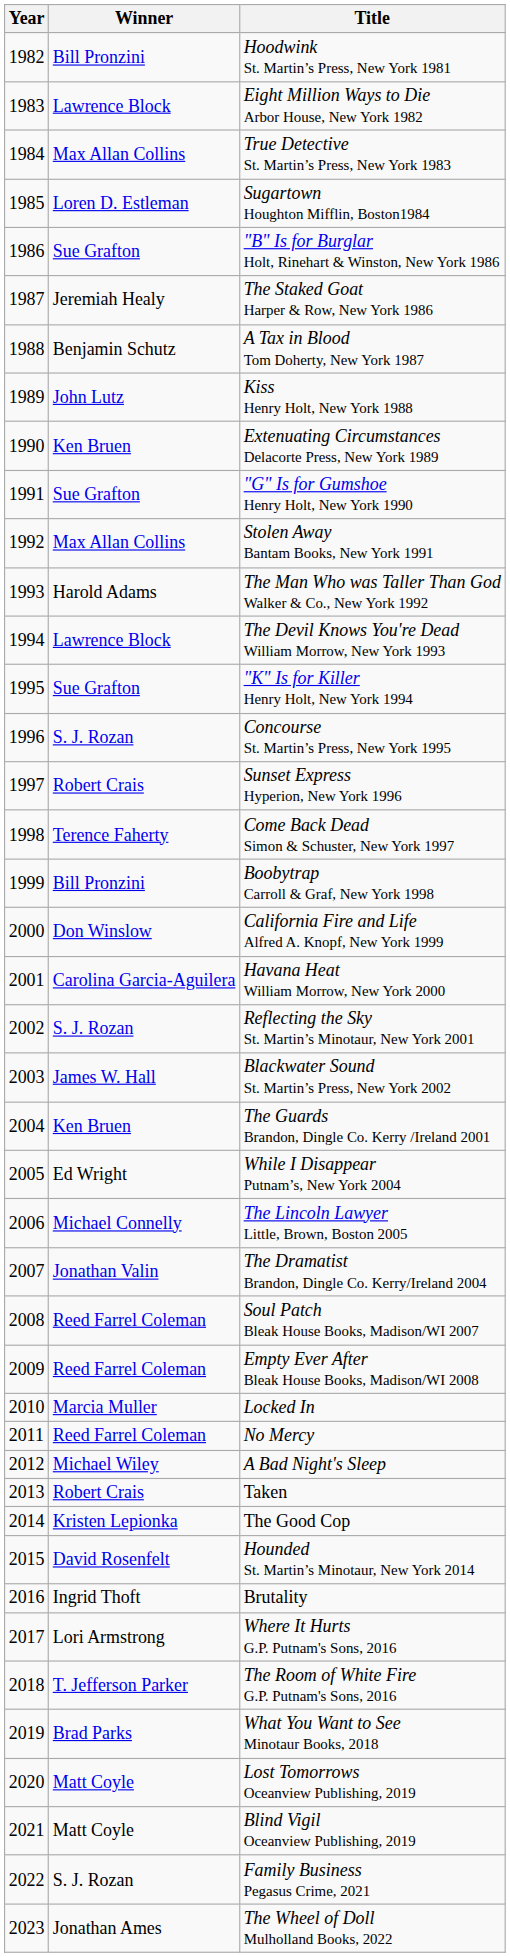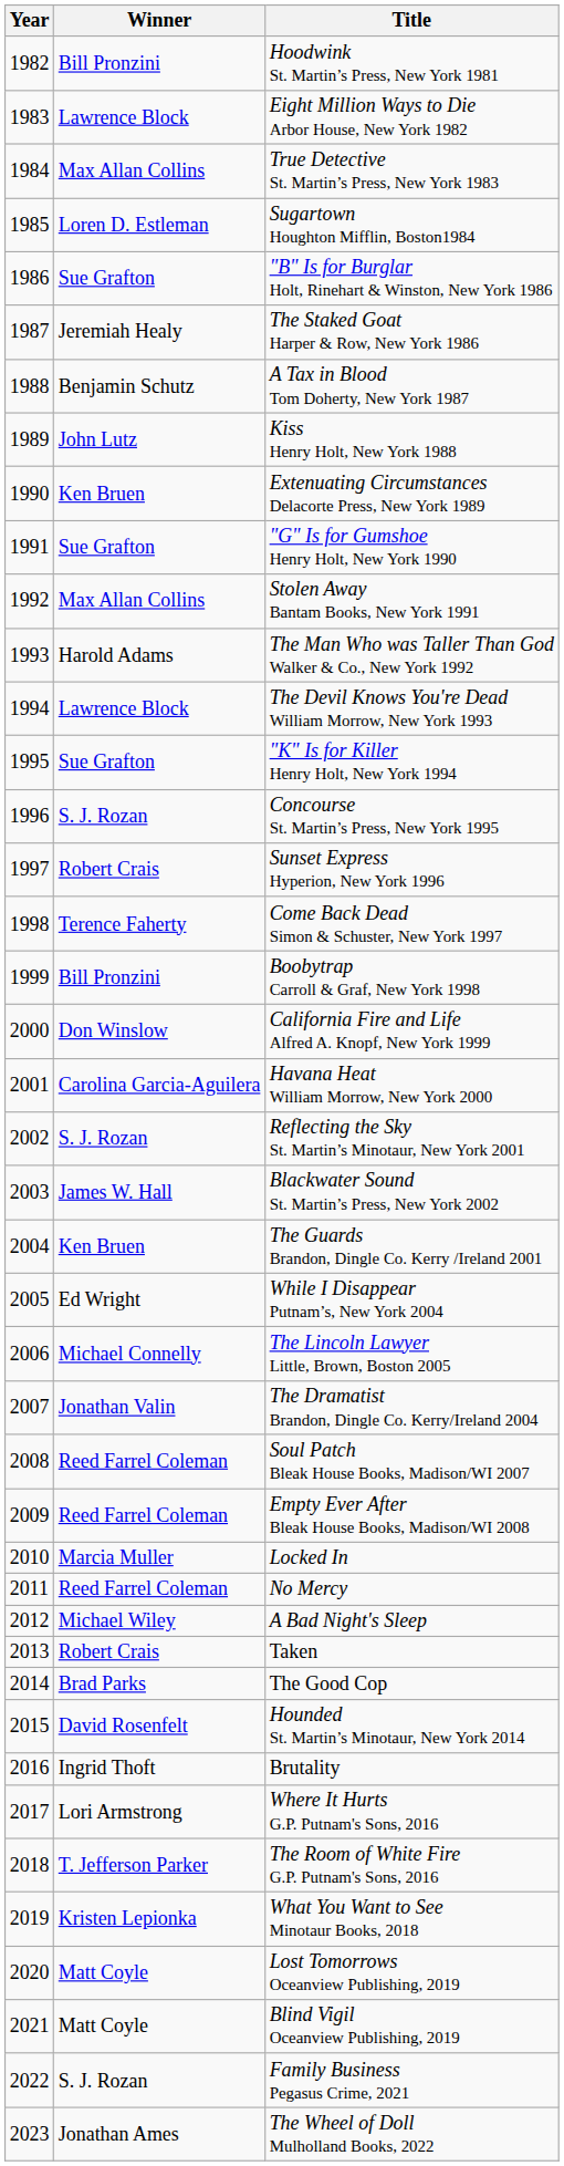 <table class="wikitable sortable">
 <tr>
 <th>Year</th>
 <th>Winner</th>
 <th>Title</th>
 </tr>
 <tr>
 <td>1982</td>
 <td><a href='#'>Bill Pronzini</a></td>
 <td><em>Hoodwink</em><br><small>St. Martin’s Press, New York 1981</small></td>
 </tr>
 <tr>
 <td>1983</td>
 <td><a href='#'>Lawrence Block</a></td>
 <td><em>Eight Million Ways to Die</em><br><small>Arbor House, New York 1982</small></td>
 </tr>
 <tr>
 <td>1984</td>
 <td><a href='#'>Max Allan Collins</a></td>
 <td><em>True Detective</em><br><small>St. Martin’s Press, New York 1983</small></td>
 </tr>
 <tr>
 <td>1985</td>
 <td><a href='#'>Loren D. Estleman</a></td>
 <td><em>Sugartown</em><br><small>Houghton Mifflin, Boston1984</small></td>
 </tr>
 <tr>
 <td>1986</td>
 <td><a href='#'>Sue Grafton</a></td>
 <td><em><a href='#'>"B" Is for Burglar</a></em><br><small>Holt, Rinehart & Winston, New York 1986</small></td>
 </tr>
 <tr>
 <td>1987</td>
 <td>Jeremiah Healy</td>
 <td><em>The Staked Goat</em><br><small>Harper & Row, New York 1986</small></td>
 </tr>
 <tr>
 <td>1988</td>
 <td>Benjamin Schutz</td>
 <td><em>A Tax in Blood</em><br><small>Tom Doherty, New York 1987</small></td>
 </tr>
 <tr>
 <td>1989</td>
 <td><a href='#'>John Lutz</a></td>
 <td><em>Kiss</em><br><small>Henry Holt, New York 1988</small></td>
 </tr>
 <tr>
 <td>1990</td>
 <td><a href='#'>Ken Bruen</a></td>
 <td><em>Extenuating Circumstances</em><br><small>Delacorte Press, New York 1989</small></td>
 </tr>
 <tr>
 <td>1991</td>
 <td><a href='#'>Sue Grafton</a></td>
 <td><em><a href='#'>"G" Is for Gumshoe</a></em><br><small>Henry Holt, New York 1990</small></td>
 </tr>
 <tr>
 <td>1992</td>
 <td><a href='#'>Max Allan Collins</a></td>
 <td><em>Stolen Away</em><br><small>Bantam Books, New York 1991</small></td>
 </tr>
 <tr>
 <td>1993</td>
 <td>Harold Adams</td>
 <td><em>The Man Who was Taller Than God</em><br><small>Walker & Co., New York 1992</small></td>
 </tr>
 <tr>
 <td>1994</td>
 <td><a href='#'>Lawrence Block</a></td>
 <td><em>The Devil Knows You're Dead</em><br><small>William Morrow, New York 1993</small></td>
 </tr>
 <tr>
 <td>1995</td>
 <td><a href='#'>Sue Grafton</a></td>
 <td><em><a href='#'>"K" Is for Killer</a></em><br><small>Henry Holt, New York 1994</small></td>
 </tr>
 <tr>
 <td>1996</td>
 <td><a href='#'>S. J. Rozan</a></td>
 <td><em>Concourse</em><br><small>St. Martin’s Press, New York 1995</small></td>
 </tr>
 <tr>
 <td>1997</td>
 <td><a href='#'>Robert Crais</a></td>
 <td><em>Sunset Express</em><br><small>Hyperion, New York 1996</small></td>
 </tr>
 <tr>
 <td>1998</td>
 <td><a href='#'>Terence Faherty</a></td>
 <td><em>Come Back Dead</em><br><small>Simon & Schuster, New York 1997</small></td>
 </tr>
 <tr>
 <td>1999</td>
 <td><a href='#'>Bill Pronzini</a></td>
 <td><em>Boobytrap</em><br><small>Carroll & Graf, New York 1998</small></td>
 </tr>
 <tr>
 <td>2000</td>
 <td><a href='#'>Don Winslow</a></td>
 <td><em>California Fire and Life</em><br><small>Alfred A. Knopf, New York 1999</small></td>
 </tr>
 <tr>
 <td>2001</td>
 <td><a href='#'>Carolina Garcia-Aguilera</a></td>
 <td><em>Havana Heat</em><br><small>William Morrow, New York 2000</small></td>
 </tr>
 <tr>
 <td>2002</td>
 <td><a href='#'>S. J. Rozan</a></td>
 <td><em>Reflecting the Sky</em><br><small>St. Martin’s Minotaur, New York 2001</small></td>
 </tr>
 <tr>
 <td>2003</td>
 <td><a href='#'>James W. Hall</a></td>
 <td><em>Blackwater Sound</em><br><small>St. Martin’s Press, New York 2002</small></td>
 </tr>
 <tr>
 <td>2004</td>
 <td><a href='#'>Ken Bruen</a></td>
 <td><em>The Guards</em><br><small>Brandon, Dingle Co. Kerry /Ireland 2001</small></td>
 </tr>
 <tr>
 <td>2005</td>
 <td>Ed Wright</td>
 <td><em>While I Disappear</em><br><small>Putnam’s, New York 2004</small></td>
 </tr>
 <tr>
 <td>2006</td>
 <td><a href='#'>Michael Connelly</a></td>
 <td><em><a href='#'>The Lincoln Lawyer</a></em><br><small>Little, Brown, Boston 2005</small></td>
 </tr>
 <tr>
 <td>2007</td>
 <td><a href='#'>Jonathan Valin</a></td>
 <td><em>The Dramatist</em><br><small> Brandon, Dingle Co. Kerry/Ireland 2004</small></td>
 </tr>
 <tr>
 <td>2008</td>
 <td><a href='#'>Reed Farrel Coleman</a></td>
 <td><em>Soul Patch</em><br><small>Bleak House Books, Madison/WI 2007</small></td>
 </tr>
 <tr>
 <td>2009</td>
 <td><a href='#'>Reed Farrel Coleman</a></td>
 <td><em>Empty Ever After</em><br><small>Bleak House Books, Madison/WI 2008</small></td>
 </tr>
 <tr>
 <td>2010</td>
 <td><a href='#'>Marcia Muller</a></td>
 <td><em>Locked In</em></td>
 </tr>
 <tr>
 <td>2011</td>
 <td><a href='#'>Reed Farrel Coleman</a></td>
 <td><em>No Mercy</em></td>
 </tr>
 <tr>
 <td>2012</td>
 <td><a href='#'>Michael Wiley</a></td>
 <td><em>A Bad Night's Sleep</em></td>
 </tr>
 <tr>
 <td>2013</td>
 <td><a href='#'>Robert Crais</a></td>
 <td>Taken</td>
 </tr>
 <tr>
 <td>2014</td>
-<td><a href='#'>Kristen Lepionka</a></td>
+<td><a href='#'>Brad Parks</a></td>
 <td>The Good Cop</td>
 </tr>
 <tr>
 <td>2015</td>
 <td><a href='#'>David Rosenfelt</a></td>
 <td><em>Hounded</em><br><small>St. Martin’s Minotaur, New York 2014</small></td>
 </tr>
 <tr>
 <td>2016</td>
 <td>Ingrid Thoft</td>
 <td>Brutality</td>
 </tr>
 <tr>
 <td>2017</td>
 <td>Lori Armstrong</td>
 <td><em>Where It Hurts</em><br><small>G.P. Putnam's Sons, 2016</small></td>
 </tr>
 <tr>
 <td>2018</td>
 <td><a href='#'>T. Jefferson Parker</a></td>
 <td><em>The Room of White Fire</em><br><small>G.P. Putnam's Sons, 2016</small></td>
 </tr>
 <tr>
 <td>2019</td>
-<td><a href='#'>Brad Parks</a></td>
+<td><a href='#'>Kristen Lepionka</a></td>
 <td><em>What You Want to See</em><br><small>Minotaur Books, 2018</small></td>
 </tr>
 <tr>
 <td>2020</td>
 <td><a href='#'>Matt Coyle</a></td>
 <td><em>Lost Tomorrows</em><br><small>Oceanview Publishing, 2019</small></td>
 </tr>
 <tr>
 <td>2021</td>
 <td>Matt Coyle</td>
 <td><em>Blind Vigil</em><br><small>Oceanview Publishing, 2019</small></td>
 </tr>
 <tr>
 <td>2022</td>
 <td>S. J. Rozan</td>
 <td><em>Family Business</em><br><small>Pegasus Crime, 2021</small></td>
 </tr>
 <tr>
 <td>2023</td>
 <td>Jonathan Ames</td>
 <td><em>The Wheel of Doll</em><br><small>Mulholland Books, 2022</small></td>
 </tr>
 </table>
